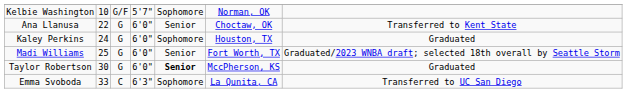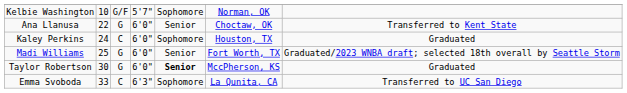 <table class="wikitable sortable" border="1" style="text-align: center;">
 <tr align=center>
 </tr>
 <tr>
 <td>Kelbie Washington</td>
 <td>10</td>
 <td>G/F</td>
 <td>5'7"</td>
 <td>Sophomore</td>
 <td><a href='#'>Norman, OK</a></td>
 <td></td>
 </tr>
 <tr>
 <td>Ana Llanusa</td>
 <td>22</td>
 <td>G</td>
 <td>6'0"</td>
 <td> Senior</td>
 <td><a href='#'>Choctaw, OK</a></td>
 <td>Transferred to <a href='#'>Kent State</a></td>
 </tr>
 <tr>
 <td>Kaley Perkins</td>
 <td>24</td>
-<td>G</td>
+<td>C</td>
 <td>6'0"</td>
 <td>Sophomore</td>
 <td><a href='#'>Houston, TX</a></td>
 <td>Graduated</td>
 </tr>
 <tr>
 <td><a href='#'>Madi Williams</a></td>
 <td>25</td>
 <td>G</td>
 <td>6'0"</td>
 <td> Senior</td>
 <td><a href='#'>Fort Worth, TX</a></td>
 <td>Graduated/<a href='#'>2023 WNBA draft</a>; selected 18th overall by <a href='#'>Seattle Storm</a></td>
 </tr>
 <tr>
 <td>Taylor Robertson</td>
 <td>30</td>
 <td>G</td>
 <td>6'0"</td>
 <td><strong> Senior</strong></td>
 <td><a href='#'>MccPherson, KS</a></td>
 <td>Graduated</td>
 </tr>
 <tr>
 <td>Emma Svoboda</td>
 <td>33</td>
 <td>C</td>
 <td>6'3"</td>
 <td>Sophomore</td>
 <td><a href='#'>La Qunita, CA</a></td>
 <td>Transferred to <a href='#'>UC San Diego</a></td>
 </tr>
 </table>
